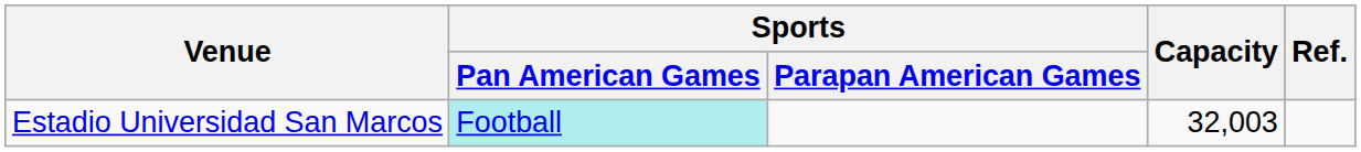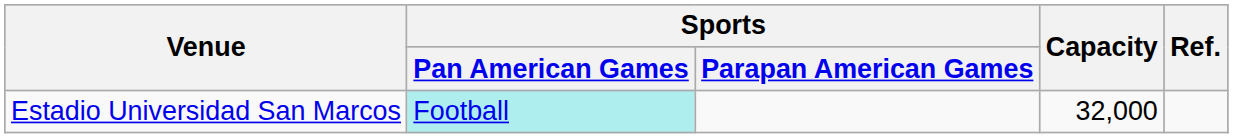 <table class="wikitable sortable">
 <tr>
 <th rowspan="2">Venue</th>
 <th colspan="2" class="unsortable">Sports</th>
 <th rowspan="2">Capacity</th>
 <th rowspan="2" class="unsortable">Ref.</th>
 </tr>
 <tr>
 <th><a href='#'>Pan American Games</a></th>
 <th><a href='#'>Parapan American Games</a></th>
 </tr>
 <tr>
 <td><a href='#'>Estadio Universidad San Marcos</a></td>
 <td style="background: paleturquoise;"><a href='#'>Football</a></td>
 <td></td>
-<td align="right">32,003</td>
+<td align="right">32,000</td>
 <td align=center></td>
 </tr>
 </table>
